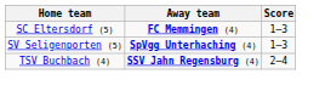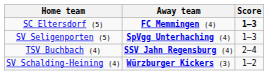 <table class="wikitable" style="text-align: center">
 <tr>
 <th>Home team</th>
 <th>Away team</th>
 <th>Score</th>
 </tr>
 <tr>
 <td><a href='#'>SC Eltersdorf</a> <small>(5)</small></td>
 <td><strong><a href='#'>FC Memmingen</a></strong> <small>(4)</small></td>
-<td>1–3</td>
+<td><strong>1–3</strong></td>
 </tr>
 <tr>
 <td><a href='#'>SV Seligenporten</a> <small>(5)</small></td>
 <td><strong><a href='#'>SpVgg Unterhaching</a></strong> <small>(4)</small></td>
 <td>1–3</td>
 </tr>
 <tr>
 <td><a href='#'>TSV Buchbach</a> <small>(4)</small></td>
 <td><strong><a href='#'>SSV Jahn Regensburg</a></strong> <small>(4)</small></td>
 <td>2–4</td>
 </tr>
+<tr>
+<td><a href='#'>SV Schalding-Heining</a> <small>(4)</small></td>
+<td><strong><a href='#'>Würzburger Kickers</a></strong> <small>(3)</small></td>
+<td>1–2</td>
+</tr>
 </table>
